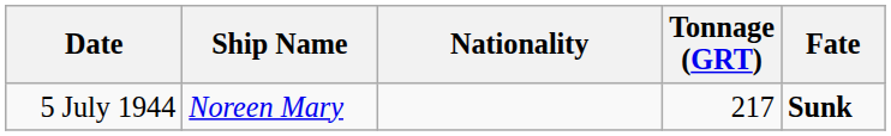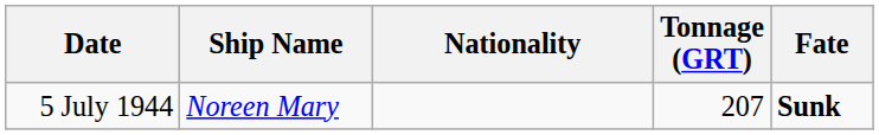 <table class="wikitable sortable">
 <tr>
 <th width="90px">Date</th>
 <th width="100px">Ship Name</th>
 <th width="150px">Nationality</th>
 <th width="25px">Tonnage (<a href='#'>GRT</a>)</th>
 <th width="50px">Fate</th>
 </tr>
 <tr>
 <td align="right">5 July 1944</td>
 <td align="left"><a href='#'><em>Noreen Mary</em></a></td>
 <td align="left"></td>
-<td align="right">217</td>
+<td align="right">207</td>
 <td align="left"><strong>Sunk</strong></td>
 </tr>
 </table>
